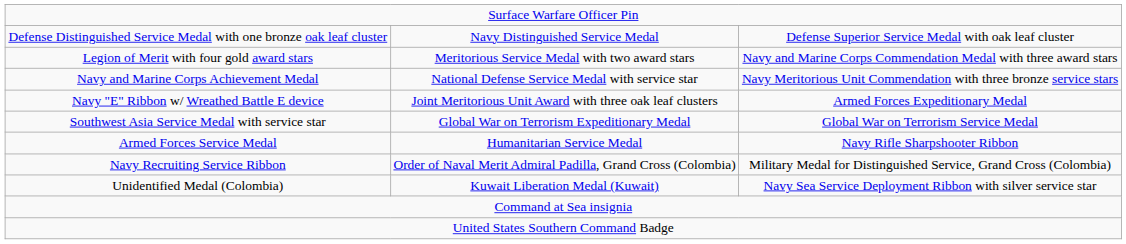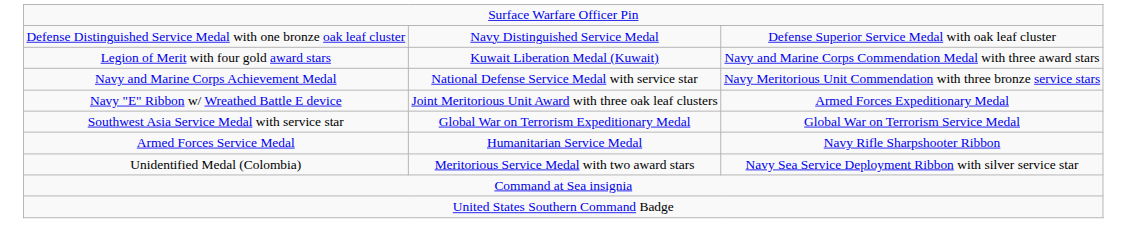 <table class="wikitable" style="margin:1em auto; text-align:center;">
 <tr>
 <td colspan="3"><a href='#'>Surface Warfare Officer Pin</a></td>
 </tr>
 <tr>
 <td><a href='#'>Defense Distinguished Service Medal</a> with one bronze <a href='#'>oak leaf cluster</a></td>
 <td><a href='#'>Navy Distinguished Service Medal</a></td>
 <td><a href='#'>Defense Superior Service Medal</a> with oak leaf cluster</td>
 </tr>
 <tr>
 <td><a href='#'>Legion of Merit</a> with four gold <a href='#'>award stars</a></td>
-<td><a href='#'>Meritorious Service Medal</a> with two award stars</td>
+<td><a href='#'>Kuwait Liberation Medal (Kuwait)</a></td>
 <td><a href='#'>Navy and Marine Corps Commendation Medal</a> with three award stars</td>
 </tr>
 <tr>
 <td><a href='#'>Navy and Marine Corps Achievement Medal</a></td>
 <td><a href='#'>National Defense Service Medal</a> with service star</td>
 <td><a href='#'>Navy Meritorious Unit Commendation</a> with three bronze <a href='#'>service stars</a></td>
 </tr>
 <tr>
 <td><a href='#'>Navy "E" Ribbon</a> w/ <a href='#'>Wreathed Battle E device</a></td>
 <td><a href='#'>Joint Meritorious Unit Award</a> with three oak leaf clusters</td>
 <td><a href='#'>Armed Forces Expeditionary Medal</a></td>
 </tr>
 <tr>
 <td><a href='#'>Southwest Asia Service Medal</a> with service star</td>
 <td><a href='#'>Global War on Terrorism Expeditionary Medal</a></td>
 <td><a href='#'>Global War on Terrorism Service Medal</a></td>
 </tr>
 <tr>
 <td><a href='#'>Armed Forces Service Medal</a></td>
 <td><a href='#'>Humanitarian Service Medal</a></td>
 <td><a href='#'>Navy Rifle Sharpshooter Ribbon</a></td>
 </tr>
 <tr>
-<td><a href='#'>Navy Recruiting Service Ribbon</a></td>
-<td><a href='#'>Order of Naval Merit Admiral Padilla</a>, Grand Cross (Colombia)</td>
-<td>Military Medal for Distinguished Service, Grand Cross (Colombia)</td>
-</tr>
-<tr>
 <td>Unidentified Medal (Colombia)</td>
-<td><a href='#'>Kuwait Liberation Medal (Kuwait)</a></td>
+<td><a href='#'>Meritorious Service Medal</a> with two award stars</td>
 <td><a href='#'>Navy Sea Service Deployment Ribbon</a> with silver service star</td>
 </tr>
 <tr>
 <td colspan="3"><a href='#'>Command at Sea insignia</a></td>
 </tr>
 <tr>
 <td colspan="3"><a href='#'>United States Southern Command</a> Badge</td>
 </tr>
 </table>
